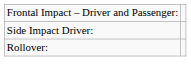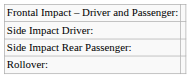 <table class="wikitable">
 <tr>
 <td>Frontal Impact – Driver and Passenger:</td>
 <td></td>
 </tr>
 <tr>
 <td>Side Impact Driver:</td>
 <td></td>
 </tr>
 <tr>
+<td>Side Impact Rear Passenger:</td>
+<td></td>
+</tr>
+<tr>
 <td>Rollover:</td>
 <td></td>
 </tr>
 </table>
